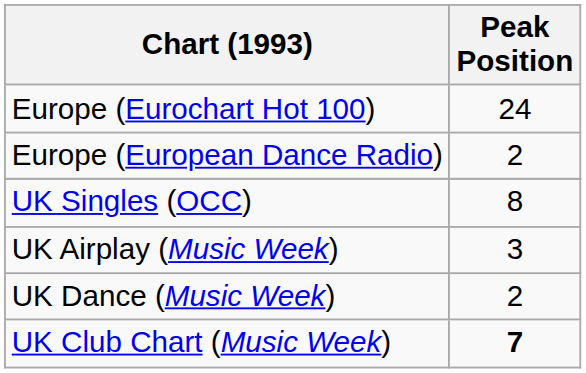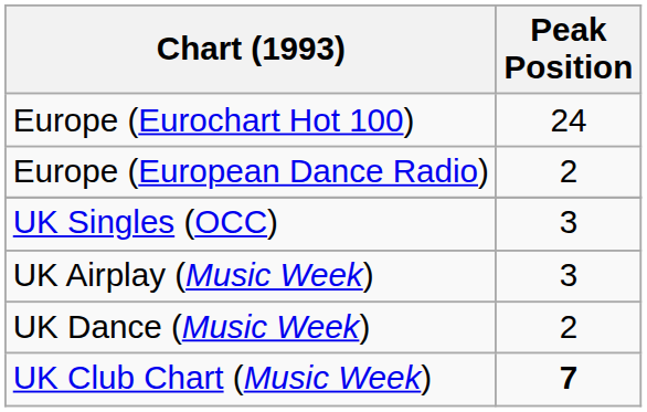 <table class="wikitable">
 <tr>
 <th>Chart (1993)</th>
 <th>Peak<br>Position</th>
 </tr>
 <tr>
 <td>Europe (<a href='#'>Eurochart Hot 100</a>)</td>
 <td style="text-align:center;">24</td>
 </tr>
 <tr>
 <td>Europe (<a href='#'>European Dance Radio</a>)</td>
 <td style="text-align:center;">2</td>
 </tr>
 <tr>
 </tr>
 <tr>
 <td><a href='#'>UK Singles</a> (<a href='#'>OCC</a>)</td>
-<td align="center">8</td>
+<td align="center">3</td>
 </tr>
 <tr>
 <td>UK Airplay (<em><a href='#'>Music Week</a></em>)</td>
 <td align="center">3</td>
 </tr>
 <tr>
 <td>UK Dance (<em><a href='#'>Music Week</a></em>)</td>
 <td align="center">2</td>
 </tr>
 <tr>
 <td><a href='#'>UK Club Chart</a> (<em><a href='#'>Music Week</a></em>)</td>
 <td align="center"><strong>7</strong></td>
 </tr>
 </table>
